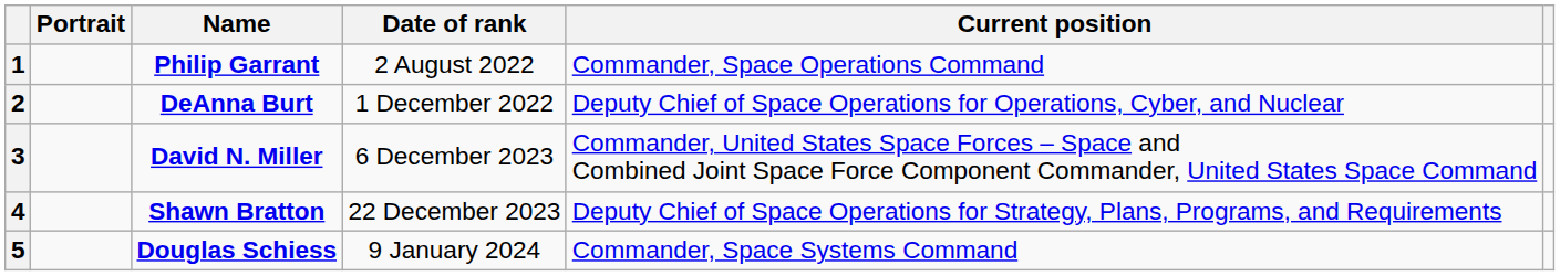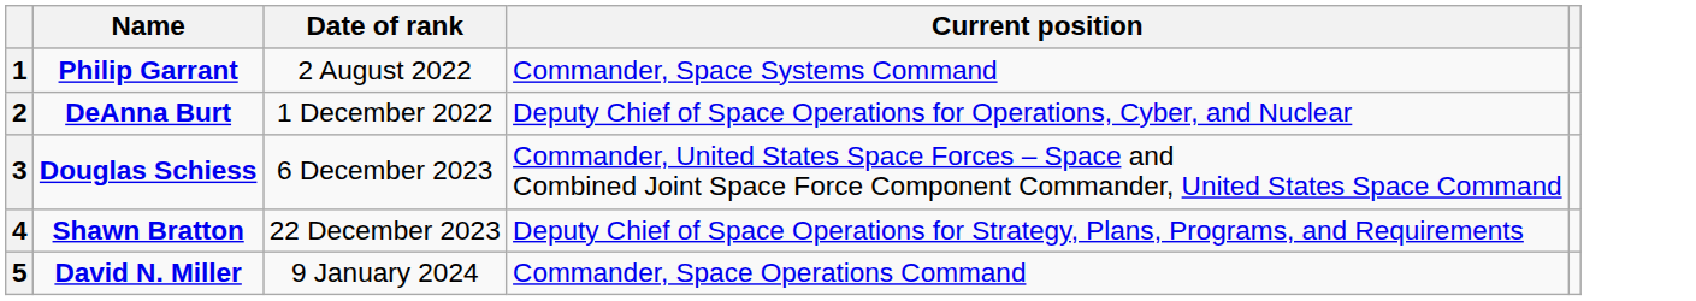 <table class="wikitable" style="text-align: center;">
 <tr>
 <th></th>
-<th>Portrait</th>
 <th>Name</th>
 <th>Date of rank</th>
 <th>Current position</th>
 <th></th>
 </tr>
 <tr>
 <th>1</th>
-<td></td>
 <td><strong><a href='#'>Philip Garrant</a></strong></td>
 <td>2 August 2022</td>
-<td align ="left"><a href='#'>Commander, Space Operations Command</a></td>
+<td align ="left"><a href='#'>Commander, Space Systems Command</a></td>
 <td></td>
 </tr>
 <tr>
 <th>2</th>
-<td></td>
 <td><strong><a href='#'>DeAnna Burt</a></strong></td>
 <td>1 December 2022</td>
 <td align ="left"><a href='#'>Deputy Chief of Space Operations for Operations, Cyber, and Nuclear</a></td>
 <td></td>
 </tr>
 <tr>
 <th>3</th>
-<td></td>
-<td><strong><a href='#'>David N. Miller</a></strong></td>
+<td><strong><a href='#'>Douglas Schiess</a></strong></td>
 <td>6 December 2023</td>
 <td align ="left"><a href='#'>Commander, United States Space Forces – Space</a> and<br>Combined Joint Space Force Component Commander, <a href='#'>United States Space Command</a></td>
 <td></td>
 </tr>
 <tr>
 <th>4</th>
-<td></td>
 <td><strong><a href='#'>Shawn Bratton</a></strong></td>
 <td>22 December 2023</td>
 <td align ="left"><a href='#'>Deputy Chief of Space Operations for Strategy, Plans, Programs, and Requirements</a></td>
 <td></td>
 </tr>
 <tr>
 <th>5</th>
-<td></td>
-<td><strong><a href='#'>Douglas Schiess</a></strong></td>
+<td><strong><a href='#'>David N. Miller</a></strong></td>
 <td>9 January 2024</td>
-<td align ="left"><a href='#'>Commander, Space Systems Command</a></td>
+<td align ="left"><a href='#'>Commander, Space Operations Command</a></td>
 <td></td>
 </tr>
 </table>
